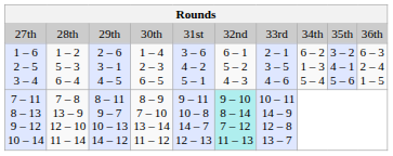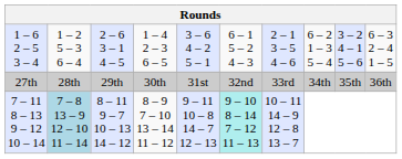 <table class="wikitable">
 <tr>
 <th colspan="10">Rounds</th>
+</tr>
+<tr>
+<td align="center" bgcolor="#DFE7FF">1 – 6<br>2 – 5<br>3 – 4</td>
+<td align="center">1 – 2<br>5 – 3<br>6 – 4</td>
+<td align="center" bgcolor="#DFE7FF">2 – 6<br>3 – 1<br>4 – 5</td>
+<td align="center">1 – 4<br>2 – 3<br>6 – 5</td>
+<td align="center" bgcolor="#DFE7FF">3 – 6<br>4 – 2<br>5 – 1</td>
+<td align="center">6 – 1<br>5 – 2<br>4 – 3</td>
+<td align="center" bgcolor="#DFE7FF">2 – 1<br>3 – 5<br>4 – 6</td>
+<td align="center">6 – 2<br>1 – 3<br>5 – 4</td>
+<td align="center" bgcolor="#DFE7FF">3 – 2<br>4 – 1<br>5 – 6</td>
+<td align="center">6 – 3<br>2 – 4<br>1 – 5</td>
 </tr>
 <tr>
 <td align="center" bgcolor="#CCCCCC">27th</td>
 <td align="center" bgcolor="#CCCCCC">28th</td>
 <td align="center" bgcolor="#CCCCCC">29th</td>
 <td align="center" bgcolor="#CCCCCC">30th</td>
 <td align="center" bgcolor="#CCCCCC">31st</td>
 <td align="center" bgcolor="#CCCCCC">32nd</td>
 <td align="center" bgcolor="#CCCCCC">33rd</td>
 <td align="center" bgcolor="#CCCCCC">34th</td>
 <td align="center" bgcolor="#CCCCCC">35th</td>
 <td align="center" bgcolor="#CCCCCC">36th</td>
 </tr>
 <tr>
-<td align="center" bgcolor="#DFE7FF">1 – 6<br>2 – 5<br>3 – 4</td>
-<td align="center">1 – 2<br>5 – 3<br>6 – 4</td>
-<td align="center" bgcolor="#DFE7FF">2 – 6<br>3 – 1<br>4 – 5</td>
-<td align="center">1 – 4<br>2 – 3<br>6 – 5</td>
-<td align="center" bgcolor="#DFE7FF">3 – 6<br>4 – 2<br>5 – 1</td>
-<td align="center">6 – 1<br>5 – 2<br>4 – 3</td>
-<td align="center" bgcolor="#DFE7FF">2 – 1<br>3 – 5<br>4 – 6</td>
-<td align="center">6 – 2<br>1 – 3<br>5 – 4</td>
-<td align="center" bgcolor="#DFE7FF">3 – 2<br>4 – 1<br>5 – 6</td>
-<td align="center">6 – 3<br>2 – 4<br>1 – 5</td>
-</tr>
-<tr>
 <td align="center" bgcolor="#DFE7FF">7 – 11<br>8 – 13<br>9 – 12<br>10 – 14</td>
-<td align="center">7 – 8<br>13 – 9<br>12 – 10<br>11 – 14</td>
+<td align="center" style="background: lightblue;">7 – 8<br>13 – 9<br>12 – 10<br>11 – 14</td>
 <td align="center" bgcolor="#DFE7FF">8 – 11<br>9 – 7<br>10 – 13<br>14 – 12</td>
 <td align="center">8 – 9<br>7 – 10<br>13 – 14<br>11 – 12</td>
 <td align="center" bgcolor="#DFE7FF">9 – 11<br>10 – 8<br>14 – 7<br>12 – 13</td>
 <td align="center" style="background: paleturquoise;">9 – 10<br>8 – 14<br>7 – 12<br>11 – 13</td>
 <td align="center" bgcolor="#DFE7FF">10 – 11<br>14 – 9<br>12 – 8<br>13 – 7</td>
 <td align="center" colspan="3" bgcolor="white"> </td>
 </tr>
 </table>
